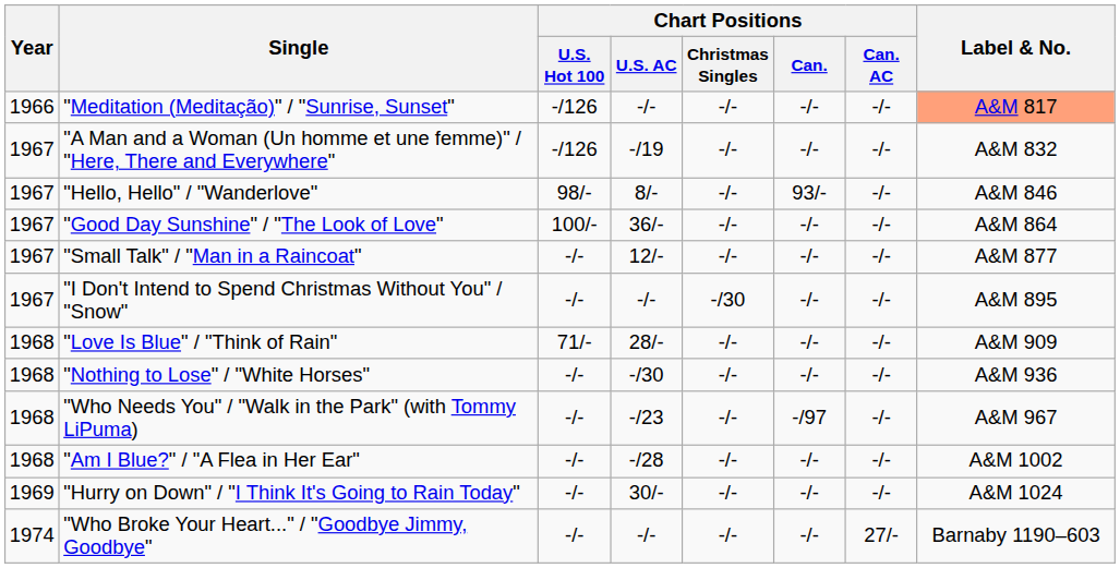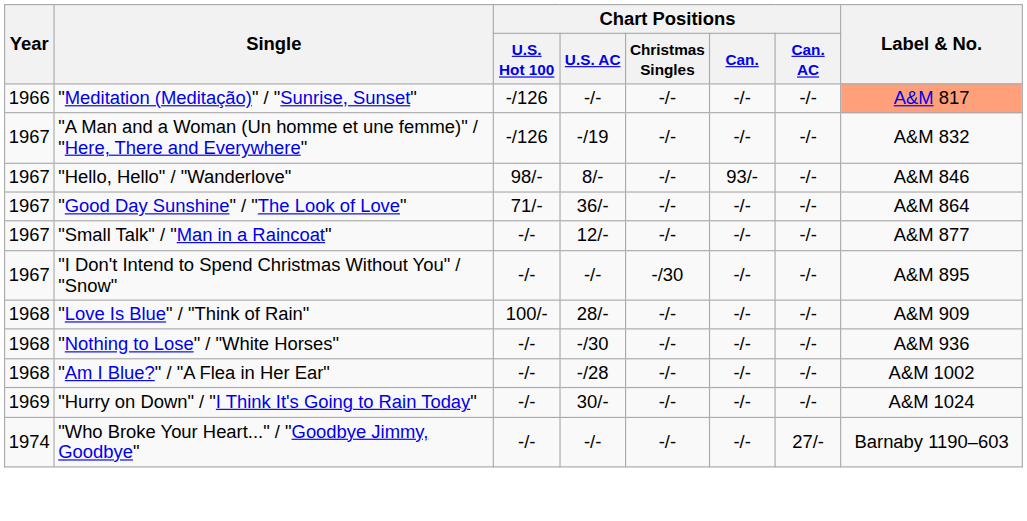 <table class="wikitable">
 <tr>
 <th rowspan="2" style="width:28px;">Year</th>
 <th rowspan="2" style="width:375px;">Single</th>
 <th colspan="5">Chart Positions</th>
 <th rowspan="2" style="width:150px;">Label & No.</th>
 </tr>
 <tr>
 <th style="width:50px;"><small> <a href='#'>U.S. Hot 100</a> </small></th>
 <th style="width:50px;"><small> <a href='#'>U.S. AC</a> </small></th>
 <th style="width:50px;"><small> Christmas Singles</small></th>
 <th style="width:50px;"><small> <a href='#'>Can.</a> </small></th>
 <th style="width:50px;"><small> <a href='#'>Can. AC</a> </small></th>
 </tr>
 <tr>
 <td>1966</td>
 <td>"<a href='#'>Meditation (Meditação)</a>" / "<a href='#'>Sunrise, Sunset</a>"</td>
 <td style="text-align:center;">-/126</td>
 <td style="text-align:center;">-/-</td>
 <td style="text-align:center;">-/-</td>
 <td style="text-align:center;">-/-</td>
 <td style="text-align:center;">-/-</td>
 <td style="background: lightsalmon; text-align:center;"><a href='#'>A&M</a> 817</td>
 </tr>
 <tr>
 <td>1967</td>
 <td>"A Man and a Woman (Un homme et une femme)" / "<a href='#'>Here, There and Everywhere</a>"</td>
 <td style="text-align:center;">-/126</td>
 <td style="text-align:center;">-/19</td>
 <td style="text-align:center;">-/-</td>
 <td style="text-align:center;">-/-</td>
 <td style="text-align:center;">-/-</td>
 <td style="text-align:center;">A&M 832</td>
 </tr>
 <tr>
 <td>1967</td>
 <td>"Hello, Hello" / "Wanderlove"</td>
 <td style="text-align:center;">98/-</td>
 <td style="text-align:center;">8/-</td>
 <td style="text-align:center;">-/-</td>
 <td style="text-align:center;">93/-</td>
 <td style="text-align:center;">-/-</td>
 <td style="text-align:center;">A&M 846</td>
 </tr>
 <tr>
 <td>1967</td>
 <td>"<a href='#'>Good Day Sunshine</a>" / "<a href='#'>The Look of Love</a>"</td>
-<td style="text-align:center;">100/-</td>
+<td style="text-align:center;">71/-</td>
 <td style="text-align:center;">36/-</td>
 <td style="text-align:center;">-/-</td>
 <td style="text-align:center;">-/-</td>
 <td style="text-align:center;">-/-</td>
 <td style="text-align:center;">A&M 864</td>
 </tr>
 <tr>
 <td>1967</td>
 <td>"Small Talk" / "<a href='#'>Man in a Raincoat</a>"</td>
 <td style="text-align:center;">-/-</td>
 <td style="text-align:center;">12/-</td>
 <td style="text-align:center;">-/-</td>
 <td style="text-align:center;">-/-</td>
 <td style="text-align:center;">-/-</td>
 <td style="text-align:center;">A&M 877</td>
 </tr>
 <tr>
 <td>1967</td>
 <td>"I Don't Intend to Spend Christmas Without You" / "Snow"</td>
 <td style="text-align:center;">-/-</td>
 <td style="text-align:center;">-/-</td>
 <td style="text-align:center;">-/30</td>
 <td style="text-align:center;">-/-</td>
 <td style="text-align:center;">-/-</td>
 <td style="text-align:center;">A&M 895</td>
 </tr>
 <tr>
 <td>1968</td>
 <td>"<a href='#'>Love Is Blue</a>" / "Think of Rain"</td>
-<td style="text-align:center;">71/-</td>
+<td style="text-align:center;">100/-</td>
 <td style="text-align:center;">28/-</td>
 <td style="text-align:center;">-/-</td>
 <td style="text-align:center;">-/-</td>
 <td style="text-align:center;">-/-</td>
 <td style="text-align:center;">A&M 909</td>
 </tr>
 <tr>
 <td>1968</td>
 <td>"<a href='#'>Nothing to Lose</a>" / "White Horses"</td>
 <td style="text-align:center;">-/-</td>
 <td style="text-align:center;">-/30</td>
 <td style="text-align:center;">-/-</td>
 <td style="text-align:center;">-/-</td>
 <td style="text-align:center;">-/-</td>
 <td style="text-align:center;">A&M 936</td>
-</tr>
-<tr>
-<td>1968</td>
-<td>"Who Needs You" / "Walk in the Park" (with <a href='#'>Tommy LiPuma</a>)</td>
-<td style="text-align:center;">-/-</td>
-<td style="text-align:center;">-/23</td>
-<td style="text-align:center;">-/-</td>
-<td style="text-align:center;">-/97</td>
-<td style="text-align:center;">-/-</td>
-<td style="text-align:center;">A&M 967</td>
 </tr>
 <tr>
 <td>1968</td>
 <td>"<a href='#'>Am I Blue?</a>" / "A Flea in Her Ear"</td>
 <td style="text-align:center;">-/-</td>
 <td style="text-align:center;">-/28</td>
 <td style="text-align:center;">-/-</td>
 <td style="text-align:center;">-/-</td>
 <td style="text-align:center;">-/-</td>
 <td style="text-align:center;">A&M 1002</td>
 </tr>
 <tr>
 <td>1969</td>
 <td>"Hurry on Down" / "<a href='#'>I Think It's Going to Rain Today</a>"</td>
 <td style="text-align:center;">-/-</td>
 <td style="text-align:center;">30/-</td>
 <td style="text-align:center;">-/-</td>
 <td style="text-align:center;">-/-</td>
 <td style="text-align:center;">-/-</td>
 <td style="text-align:center;">A&M 1024</td>
 </tr>
 <tr>
 <td>1974</td>
 <td>"Who Broke Your Heart..." / "<a href='#'>Goodbye Jimmy, Goodbye</a>"</td>
 <td style="text-align:center;">-/-</td>
 <td style="text-align:center;">-/-</td>
 <td style="text-align:center;">-/-</td>
 <td style="text-align:center;">-/-</td>
 <td style="text-align:center;">27/-</td>
 <td style="text-align:center;">Barnaby 1190–603</td>
 </tr>
 </table>
